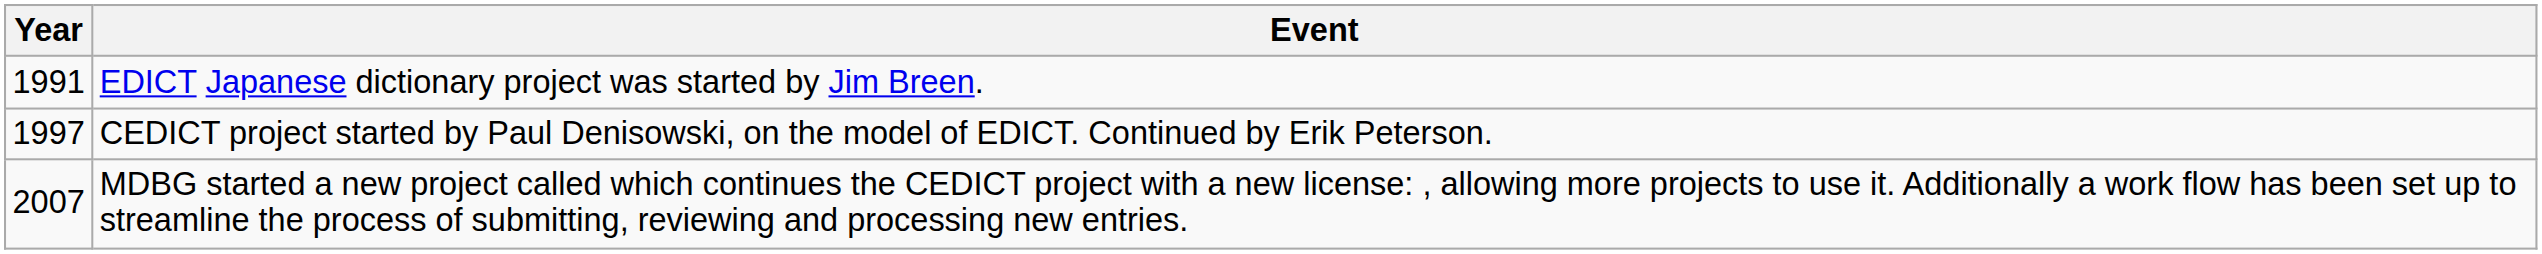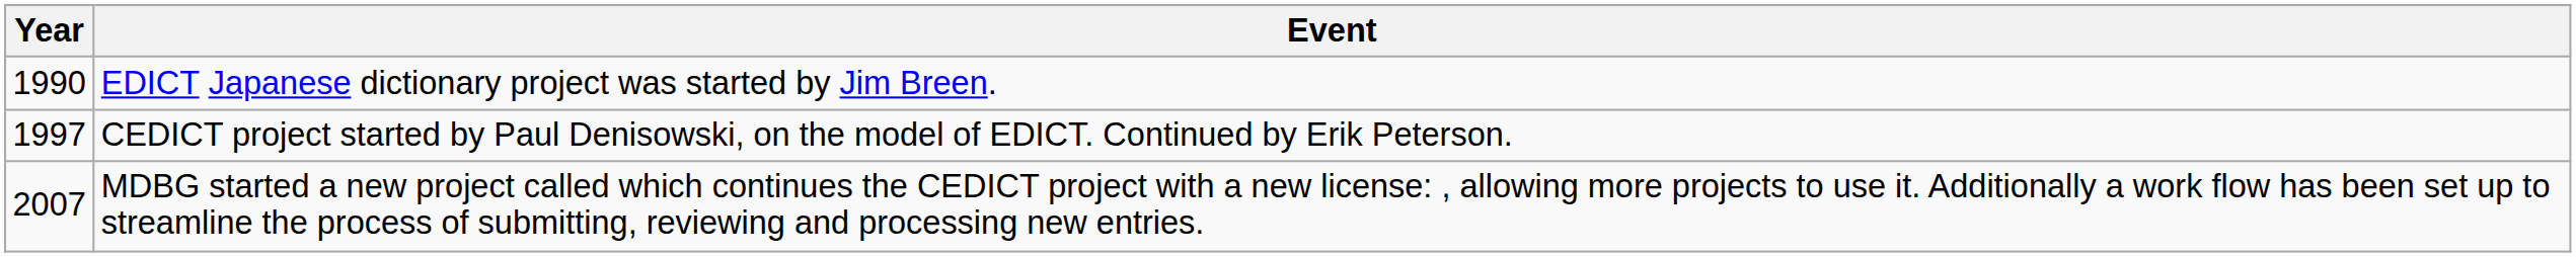 <table class="wikitable">
 <tr>
 <th>Year</th>
 <th>Event</th>
 </tr>
 <tr>
-<td>1991</td>
+<td>1990</td>
 <td><a href='#'>EDICT</a> <a href='#'>Japanese</a> dictionary project was started by <a href='#'>Jim Breen</a>.</td>
 </tr>
 <tr>
 <td>1997</td>
 <td>CEDICT project started by Paul Denisowski, on the model of EDICT. Continued by Erik Peterson.</td>
 </tr>
 <tr>
 <td>2007</td>
 <td>MDBG started a new project called  which continues the CEDICT project with a new license: , allowing more projects to use it. Additionally a work flow  has been set up to streamline the process of submitting, reviewing and processing new entries.</td>
 </tr>
 </table>
